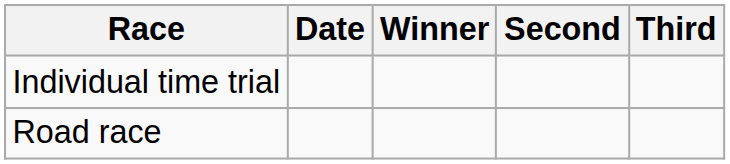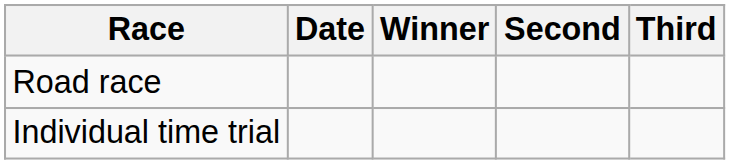 <table class="wikitable">
 <tr>
 <th>Race</th>
 <th>Date</th>
 <th>Winner</th>
 <th>Second</th>
 <th>Third</th>
 </tr>
 <tr>
+<td>Road race</td>
+<td></td>
+<td></td>
+<td></td>
+<td></td>
+</tr>
+<tr>
 <td>Individual time trial</td>
 <td></td>
 <td></td>
 <td></td>
 <td></td>
 </tr>
-<tr>
-<td>Road race</td>
-<td></td>
-<td></td>
-<td></td>
-<td></td>
-</tr>
 </table>
